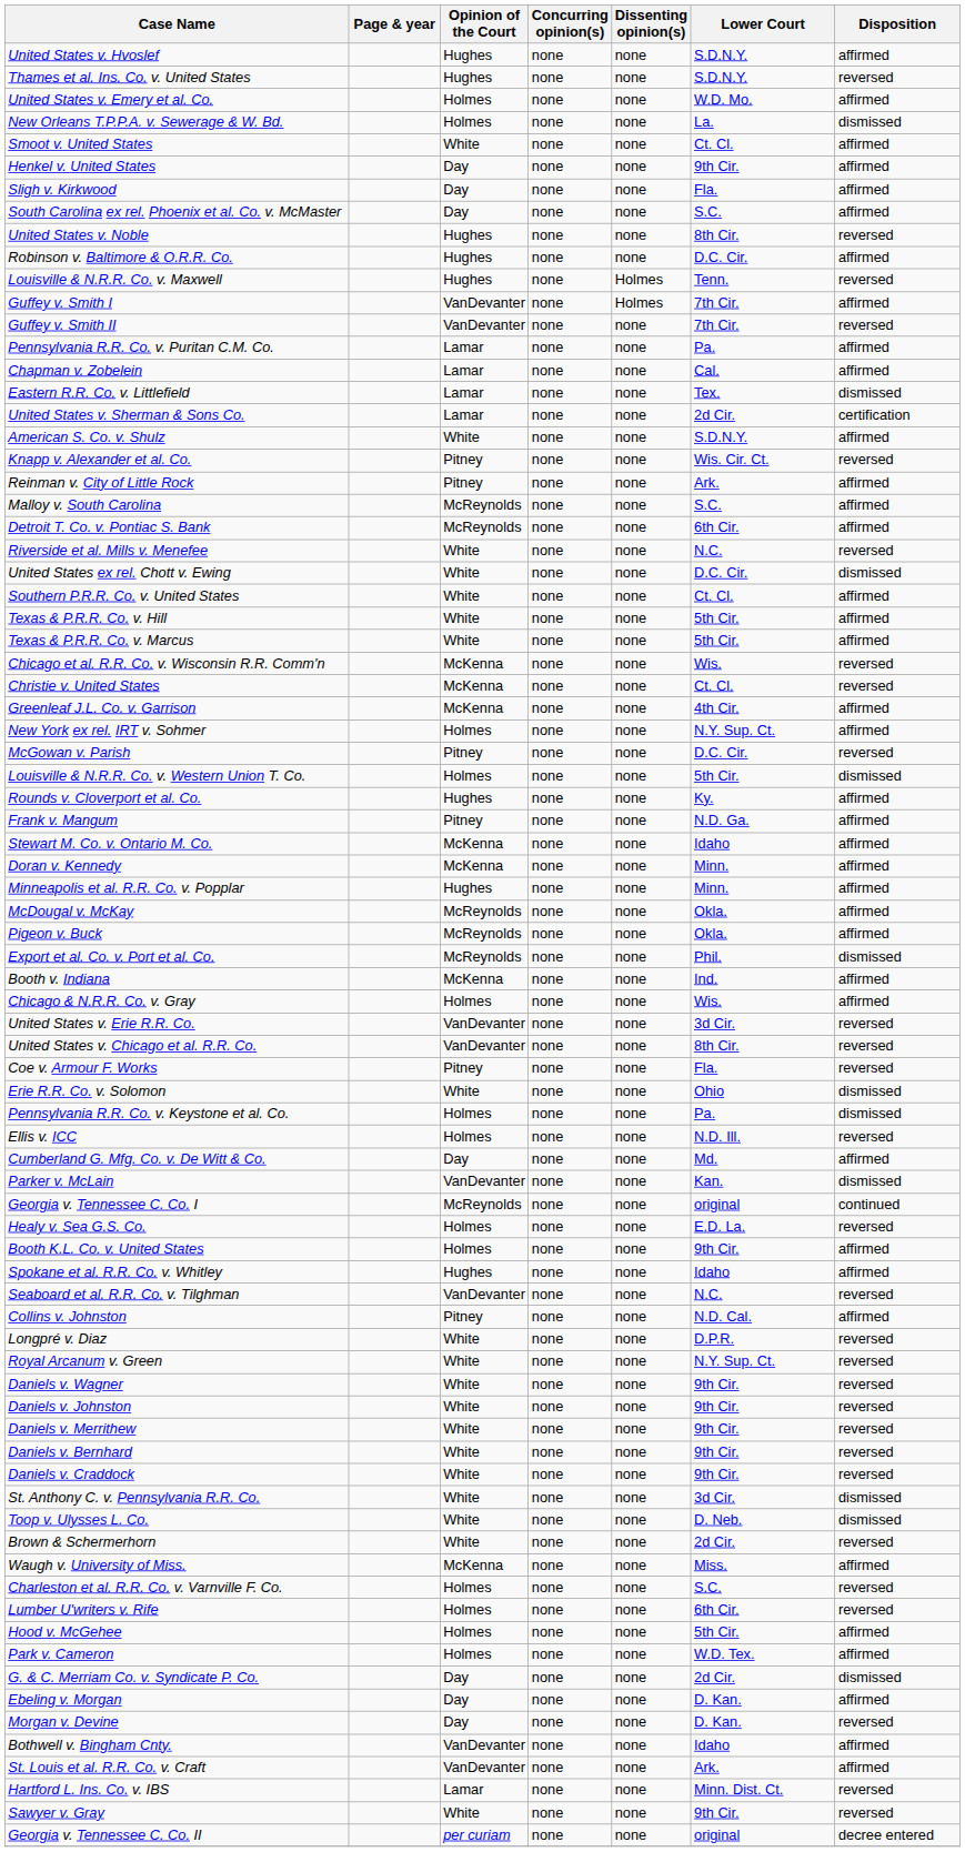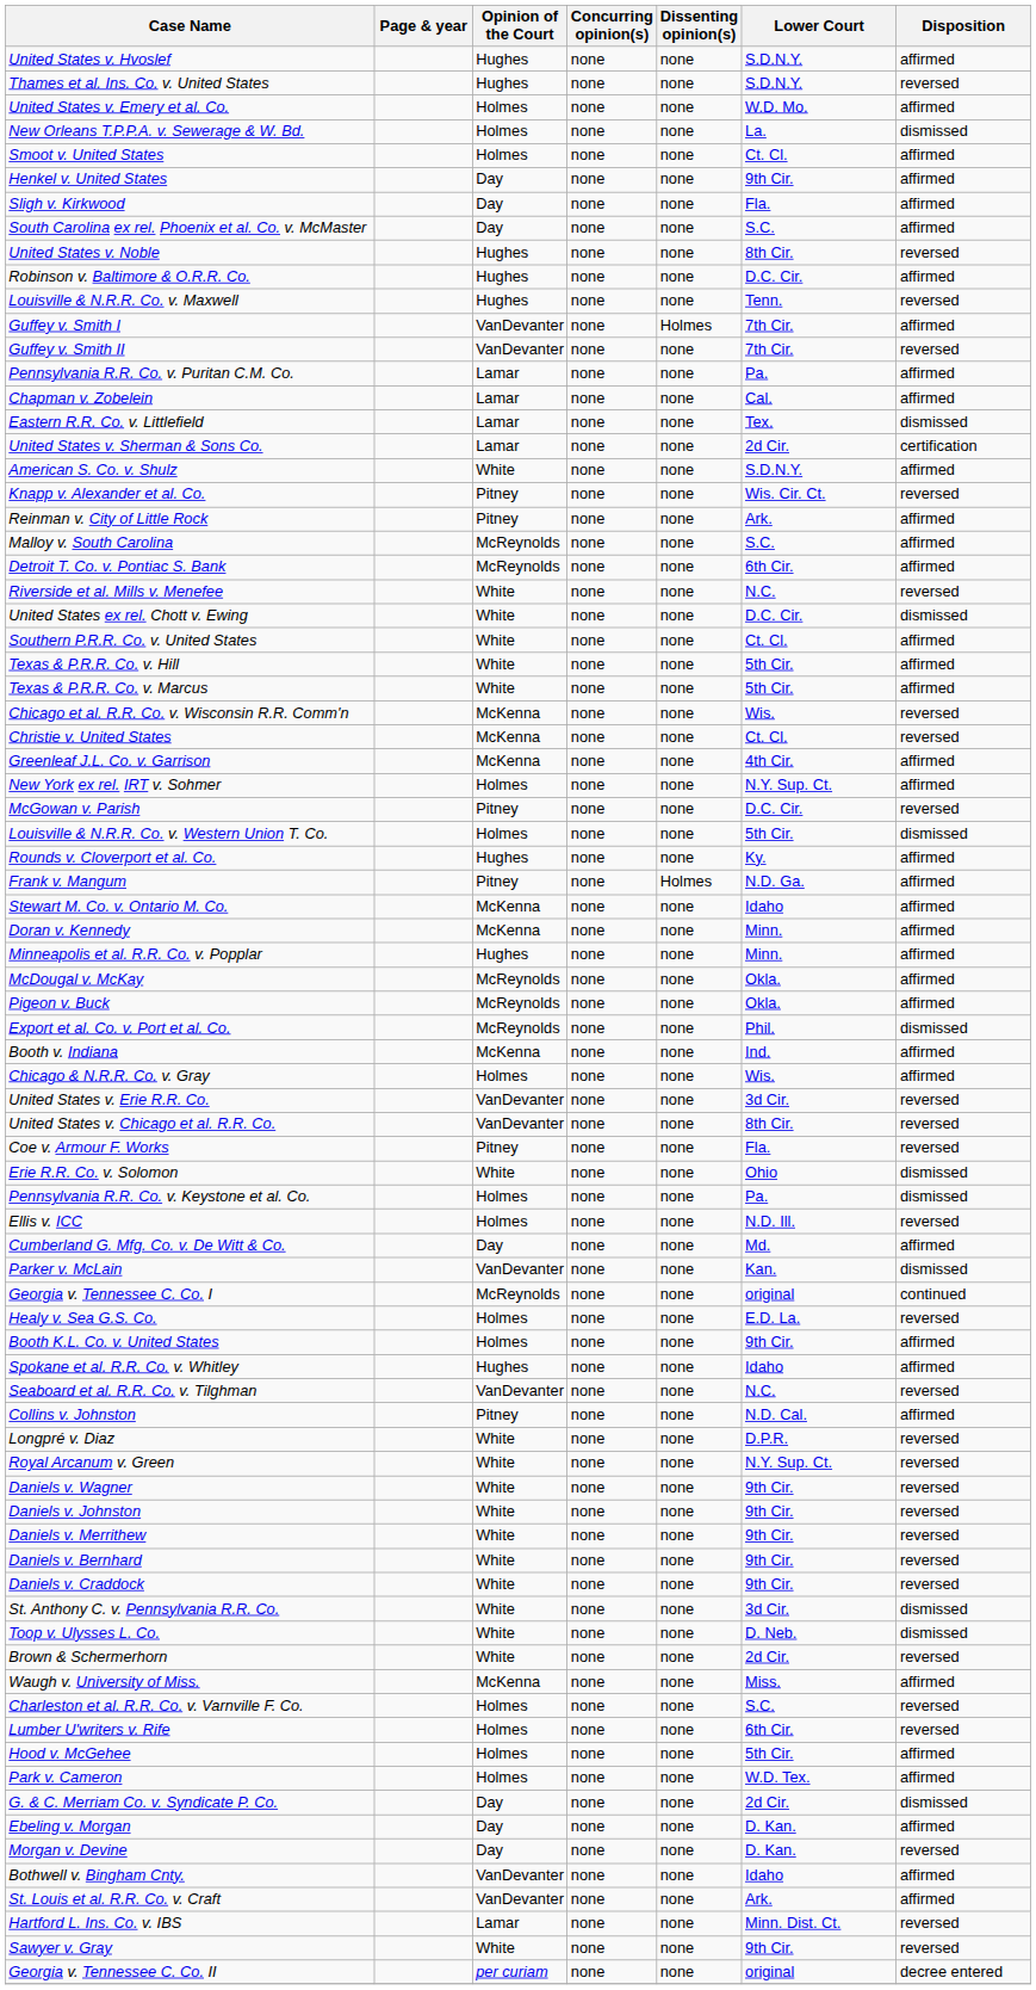 <table class="wikitable sortable">
 <tr>
 <th scope="col" style="width: 380px;">Case Name</th>
 <th scope="col" style="width: 95px;">Page & year</th>
 <th scope="col" style="width: 10px;">Opinion of the Court</th>
 <th scope="col" style="width: 10px;">Concurring opinion(s)</th>
 <th scope="col" style="width: 10px;">Dissenting opinion(s)</th>
 <th scope="col" style="width: 155px;">Lower Court</th>
 <th scope="col" style="width: 133px;">Disposition</th>
 </tr>
 <tr>
 <td><em><a href='#'>United States v. Hvoslef</a></em></td>
 <td align="right"></td>
 <td>Hughes</td>
 <td>none</td>
 <td>none</td>
 <td><a href='#'>S.D.N.Y.</a></td>
 <td>affirmed</td>
 </tr>
 <tr>
 <td><em><a href='#'>Thames et al. Ins. Co.</a> v. United States</em></td>
 <td align="right"></td>
 <td>Hughes</td>
 <td>none</td>
 <td>none</td>
 <td><a href='#'>S.D.N.Y.</a></td>
 <td>reversed</td>
 </tr>
 <tr>
 <td><em><a href='#'>United States v. Emery et al. Co.</a></em></td>
 <td align="right"></td>
 <td>Holmes</td>
 <td>none</td>
 <td>none</td>
 <td><a href='#'>W.D. Mo.</a></td>
 <td>affirmed</td>
 </tr>
 <tr>
 <td><em><a href='#'>New Orleans T.P.P.A. v. Sewerage & W. Bd.</a></em></td>
 <td align="right"></td>
 <td>Holmes</td>
 <td>none</td>
 <td>none</td>
 <td><a href='#'>La.</a></td>
 <td>dismissed</td>
 </tr>
 <tr>
 <td><em><a href='#'>Smoot v. United States</a></em></td>
 <td align="right"></td>
-<td>White</td>
+<td>Holmes</td>
 <td>none</td>
 <td>none</td>
 <td><a href='#'>Ct. Cl.</a></td>
 <td>affirmed</td>
 </tr>
 <tr>
 <td><em><a href='#'>Henkel v. United States</a></em></td>
 <td align="right"></td>
 <td>Day</td>
 <td>none</td>
 <td>none</td>
 <td><a href='#'>9th Cir.</a></td>
 <td>affirmed</td>
 </tr>
 <tr>
 <td><em><a href='#'>Sligh v. Kirkwood</a></em></td>
 <td align="right"></td>
 <td>Day</td>
 <td>none</td>
 <td>none</td>
 <td><a href='#'>Fla.</a></td>
 <td>affirmed</td>
 </tr>
 <tr>
 <td><em><a href='#'>South Carolina</a> <a href='#'>ex rel.</a> <a href='#'>Phoenix et al. Co.</a> v. McMaster</em></td>
 <td align="right"></td>
 <td>Day</td>
 <td>none</td>
 <td>none</td>
 <td><a href='#'>S.C.</a></td>
 <td>affirmed</td>
 </tr>
 <tr>
 <td><em><a href='#'>United States v. Noble</a></em></td>
 <td align="right"></td>
 <td>Hughes</td>
 <td>none</td>
 <td>none</td>
 <td><a href='#'>8th Cir.</a></td>
 <td>reversed</td>
 </tr>
 <tr>
 <td><em>Robinson v. <a href='#'>Baltimore & O.R.R. Co.</a></em></td>
 <td align="right"></td>
 <td>Hughes</td>
 <td>none</td>
 <td>none</td>
 <td><a href='#'>D.C. Cir.</a></td>
 <td>affirmed</td>
 </tr>
 <tr>
 <td><em><a href='#'>Louisville & N.R.R. Co.</a> v. Maxwell</em></td>
 <td align="right"></td>
 <td>Hughes</td>
 <td>none</td>
-<td>Holmes</td>
+<td>none</td>
 <td><a href='#'>Tenn.</a></td>
 <td>reversed</td>
 </tr>
 <tr>
 <td><em><a href='#'>Guffey v. Smith I</a></em></td>
 <td align="right"></td>
 <td>VanDevanter</td>
 <td>none</td>
 <td>Holmes</td>
 <td><a href='#'>7th Cir.</a></td>
 <td>affirmed</td>
 </tr>
 <tr>
 <td><em><a href='#'>Guffey v. Smith II</a></em></td>
 <td align="right"></td>
 <td>VanDevanter</td>
 <td>none</td>
 <td>none</td>
 <td><a href='#'>7th Cir.</a></td>
 <td>reversed</td>
 </tr>
 <tr>
 <td><em><a href='#'>Pennsylvania R.R. Co.</a> v. Puritan C.M. Co.</em></td>
 <td align="right"></td>
 <td>Lamar</td>
 <td>none</td>
 <td>none</td>
 <td><a href='#'>Pa.</a></td>
 <td>affirmed</td>
 </tr>
 <tr>
 <td><em><a href='#'>Chapman v. Zobelein</a></em></td>
 <td align="right"></td>
 <td>Lamar</td>
 <td>none</td>
 <td>none</td>
 <td><a href='#'>Cal.</a></td>
 <td>affirmed</td>
 </tr>
 <tr>
 <td><em><a href='#'>Eastern R.R. Co.</a> v. Littlefield</em></td>
 <td align="right"></td>
 <td>Lamar</td>
 <td>none</td>
 <td>none</td>
 <td><a href='#'>Tex.</a></td>
 <td>dismissed</td>
 </tr>
 <tr>
 <td><em><a href='#'>United States v. Sherman & Sons Co.</a></em></td>
 <td align="right"></td>
 <td>Lamar</td>
 <td>none</td>
 <td>none</td>
 <td><a href='#'>2d Cir.</a></td>
 <td>certification</td>
 </tr>
 <tr>
 <td><em><a href='#'>American S. Co. v. Shulz</a></em></td>
 <td align="right"></td>
 <td>White</td>
 <td>none</td>
 <td>none</td>
 <td><a href='#'>S.D.N.Y.</a></td>
 <td>affirmed</td>
 </tr>
 <tr>
 <td><em><a href='#'>Knapp v. Alexander et al. Co.</a></em></td>
 <td align="right"></td>
 <td>Pitney</td>
 <td>none</td>
 <td>none</td>
 <td><a href='#'>Wis. Cir. Ct.</a></td>
 <td>reversed</td>
 </tr>
 <tr>
 <td><em>Reinman v. <a href='#'>City of Little Rock</a></em></td>
 <td align="right"></td>
 <td>Pitney</td>
 <td>none</td>
 <td>none</td>
 <td><a href='#'>Ark.</a></td>
 <td>affirmed</td>
 </tr>
 <tr>
 <td><em>Malloy v. <a href='#'>South Carolina</a></em></td>
 <td align="right"></td>
 <td>McReynolds</td>
 <td>none</td>
 <td>none</td>
 <td><a href='#'>S.C.</a></td>
 <td>affirmed</td>
 </tr>
 <tr>
 <td><em><a href='#'>Detroit T. Co. v. Pontiac S. Bank</a></em></td>
 <td align="right"></td>
 <td>McReynolds</td>
 <td>none</td>
 <td>none</td>
 <td><a href='#'>6th Cir.</a></td>
 <td>affirmed</td>
 </tr>
 <tr>
 <td><em><a href='#'>Riverside et al. Mills v. Menefee</a></em></td>
 <td align="right"></td>
 <td>White</td>
 <td>none</td>
 <td>none</td>
 <td><a href='#'>N.C.</a></td>
 <td>reversed</td>
 </tr>
 <tr>
 <td><em>United States <a href='#'>ex rel.</a> Chott v. Ewing</em></td>
 <td align="right"></td>
 <td>White</td>
 <td>none</td>
 <td>none</td>
 <td><a href='#'>D.C. Cir.</a></td>
 <td>dismissed</td>
 </tr>
 <tr>
 <td><em><a href='#'>Southern P.R.R. Co.</a> v. United States</em></td>
 <td align="right"></td>
 <td>White</td>
 <td>none</td>
 <td>none</td>
 <td><a href='#'>Ct. Cl.</a></td>
 <td>affirmed</td>
 </tr>
 <tr>
 <td><em><a href='#'>Texas & P.R.R. Co.</a> v. Hill</em></td>
 <td align="right"></td>
 <td>White</td>
 <td>none</td>
 <td>none</td>
 <td><a href='#'>5th Cir.</a></td>
 <td>affirmed</td>
 </tr>
 <tr>
 <td><em><a href='#'>Texas & P.R.R. Co.</a> v. Marcus</em></td>
 <td align="right"></td>
 <td>White</td>
 <td>none</td>
 <td>none</td>
 <td><a href='#'>5th Cir.</a></td>
 <td>affirmed</td>
 </tr>
 <tr>
 <td><em><a href='#'>Chicago et al. R.R. Co.</a> v. Wisconsin R.R. Comm'n</em></td>
 <td align="right"></td>
 <td>McKenna</td>
 <td>none</td>
 <td>none</td>
 <td><a href='#'>Wis.</a></td>
 <td>reversed</td>
 </tr>
 <tr>
 <td><em><a href='#'>Christie v. United States</a></em></td>
 <td align="right"></td>
 <td>McKenna</td>
 <td>none</td>
 <td>none</td>
 <td><a href='#'>Ct. Cl.</a></td>
 <td>reversed</td>
 </tr>
 <tr>
 <td><em><a href='#'>Greenleaf J.L. Co. v. Garrison</a></em></td>
 <td align="right"></td>
 <td>McKenna</td>
 <td>none</td>
 <td>none</td>
 <td><a href='#'>4th Cir.</a></td>
 <td>affirmed</td>
 </tr>
 <tr>
 <td><em><a href='#'>New York</a> <a href='#'>ex rel.</a> <a href='#'>IRT</a> v. Sohmer</em></td>
 <td align="right"></td>
 <td>Holmes</td>
 <td>none</td>
 <td>none</td>
 <td><a href='#'>N.Y. Sup. Ct.</a></td>
 <td>affirmed</td>
 </tr>
 <tr>
 <td><em><a href='#'>McGowan v. Parish</a></em></td>
 <td align="right"></td>
 <td>Pitney</td>
 <td>none</td>
 <td>none</td>
 <td><a href='#'>D.C. Cir.</a></td>
 <td>reversed</td>
 </tr>
 <tr>
 <td><em><a href='#'>Louisville & N.R.R. Co.</a> v. <a href='#'>Western Union</a> T. Co.</em></td>
 <td align="right"></td>
 <td>Holmes</td>
 <td>none</td>
 <td>none</td>
 <td><a href='#'>5th Cir.</a></td>
 <td>dismissed</td>
 </tr>
 <tr>
 <td><em><a href='#'>Rounds v. Cloverport et al. Co.</a></em></td>
 <td align="right"></td>
 <td>Hughes</td>
 <td>none</td>
 <td>none</td>
 <td><a href='#'>Ky.</a></td>
 <td>affirmed</td>
 </tr>
 <tr>
 <td><em><a href='#'>Frank v. Mangum</a></em></td>
 <td align="right"></td>
 <td>Pitney</td>
 <td>none</td>
-<td>none</td>
+<td>Holmes</td>
 <td><a href='#'>N.D. Ga.</a></td>
 <td>affirmed</td>
 </tr>
 <tr>
 <td><em><a href='#'>Stewart M. Co. v. Ontario M. Co.</a></em></td>
 <td align="right"></td>
 <td>McKenna</td>
 <td>none</td>
 <td>none</td>
 <td><a href='#'>Idaho</a></td>
 <td>affirmed</td>
 </tr>
 <tr>
 <td><em><a href='#'>Doran v. Kennedy</a></em></td>
 <td align="right"></td>
 <td>McKenna</td>
 <td>none</td>
 <td>none</td>
 <td><a href='#'>Minn.</a></td>
 <td>affirmed</td>
 </tr>
 <tr>
 <td><em><a href='#'>Minneapolis et al. R.R. Co.</a> v. Popplar</em></td>
 <td align="right"></td>
 <td>Hughes</td>
 <td>none</td>
 <td>none</td>
 <td><a href='#'>Minn.</a></td>
 <td>affirmed</td>
 </tr>
 <tr>
 <td><em><a href='#'>McDougal v. McKay</a></em></td>
 <td align="right"></td>
 <td>McReynolds</td>
 <td>none</td>
 <td>none</td>
 <td><a href='#'>Okla.</a></td>
 <td>affirmed</td>
 </tr>
 <tr>
 <td><em><a href='#'>Pigeon v. Buck</a></em></td>
 <td align="right"></td>
 <td>McReynolds</td>
 <td>none</td>
 <td>none</td>
 <td><a href='#'>Okla.</a></td>
 <td>affirmed</td>
 </tr>
 <tr>
 <td><em><a href='#'>Export et al. Co. v. Port et al. Co.</a></em></td>
 <td align="right"></td>
 <td>McReynolds</td>
 <td>none</td>
 <td>none</td>
 <td><a href='#'>Phil.</a></td>
 <td>dismissed</td>
 </tr>
 <tr>
 <td><em>Booth v. <a href='#'>Indiana</a></em></td>
 <td align="right"></td>
 <td>McKenna</td>
 <td>none</td>
 <td>none</td>
 <td><a href='#'>Ind.</a></td>
 <td>affirmed</td>
 </tr>
 <tr>
 <td><em><a href='#'>Chicago & N.R.R. Co.</a> v. Gray</em></td>
 <td align="right"></td>
 <td>Holmes</td>
 <td>none</td>
 <td>none</td>
 <td><a href='#'>Wis.</a></td>
 <td>affirmed</td>
 </tr>
 <tr>
 <td><em>United States v. <a href='#'>Erie R.R. Co.</a></em></td>
 <td align="right"></td>
 <td>VanDevanter</td>
 <td>none</td>
 <td>none</td>
 <td><a href='#'>3d Cir.</a></td>
 <td>reversed</td>
 </tr>
 <tr>
 <td><em>United States v. <a href='#'>Chicago et al. R.R. Co.</a></em></td>
 <td align="right"></td>
 <td>VanDevanter</td>
 <td>none</td>
 <td>none</td>
 <td><a href='#'>8th Cir.</a></td>
 <td>reversed</td>
 </tr>
 <tr>
 <td><em>Coe v. <a href='#'>Armour F. Works</a></em></td>
 <td align="right"></td>
 <td>Pitney</td>
 <td>none</td>
 <td>none</td>
 <td><a href='#'>Fla.</a></td>
 <td>reversed</td>
 </tr>
 <tr>
 <td><em><a href='#'>Erie R.R. Co.</a> v. Solomon</em></td>
 <td align="right"></td>
 <td>White</td>
 <td>none</td>
 <td>none</td>
 <td><a href='#'>Ohio</a></td>
 <td>dismissed</td>
 </tr>
 <tr>
 <td><em><a href='#'>Pennsylvania R.R. Co.</a> v. Keystone et al. Co.</em></td>
 <td align="right"></td>
 <td>Holmes</td>
 <td>none</td>
 <td>none</td>
 <td><a href='#'>Pa.</a></td>
 <td>dismissed</td>
 </tr>
 <tr>
 <td><em>Ellis v. <a href='#'>ICC</a></em></td>
 <td align="right"></td>
 <td>Holmes</td>
 <td>none</td>
 <td>none</td>
 <td><a href='#'>N.D. Ill.</a></td>
 <td>reversed</td>
 </tr>
 <tr>
 <td><em><a href='#'>Cumberland G. Mfg. Co. v. De Witt & Co.</a></em></td>
 <td align="right"></td>
 <td>Day</td>
 <td>none</td>
 <td>none</td>
 <td><a href='#'>Md.</a></td>
 <td>affirmed</td>
 </tr>
 <tr>
 <td><em><a href='#'>Parker v. McLain</a></em></td>
 <td align="right"></td>
 <td>VanDevanter</td>
 <td>none</td>
 <td>none</td>
 <td><a href='#'>Kan.</a></td>
 <td>dismissed</td>
 </tr>
 <tr>
 <td><em><a href='#'>Georgia</a> v. <a href='#'>Tennessee C. Co.</a> I</em></td>
 <td align="right"></td>
 <td>McReynolds</td>
 <td>none</td>
 <td>none</td>
 <td><a href='#'>original</a></td>
 <td>continued</td>
 </tr>
 <tr>
 <td><em><a href='#'>Healy v. Sea G.S. Co.</a></em></td>
 <td align="right"></td>
 <td>Holmes</td>
 <td>none</td>
 <td>none</td>
 <td><a href='#'>E.D. La.</a></td>
 <td>reversed</td>
 </tr>
 <tr>
 <td><em><a href='#'>Booth K.L. Co. v. United States</a></em></td>
 <td align="right"></td>
 <td>Holmes</td>
 <td>none</td>
 <td>none</td>
 <td><a href='#'>9th Cir.</a></td>
 <td>affirmed</td>
 </tr>
 <tr>
 <td><em><a href='#'>Spokane et al. R.R. Co.</a> v. Whitley</em></td>
 <td align="right"></td>
 <td>Hughes</td>
 <td>none</td>
 <td>none</td>
 <td><a href='#'>Idaho</a></td>
 <td>affirmed</td>
 </tr>
 <tr>
 <td><em><a href='#'>Seaboard et al. R.R. Co.</a> v. Tilghman</em></td>
 <td align="right"></td>
 <td>VanDevanter</td>
 <td>none</td>
 <td>none</td>
 <td><a href='#'>N.C.</a></td>
 <td>reversed</td>
 </tr>
 <tr>
 <td><em><a href='#'>Collins v. Johnston</a></em></td>
 <td align="right"></td>
 <td>Pitney</td>
 <td>none</td>
 <td>none</td>
 <td><a href='#'>N.D. Cal.</a></td>
 <td>affirmed</td>
 </tr>
 <tr>
 <td><em>Longpré v. Diaz</em></td>
 <td align="right"></td>
 <td>White</td>
 <td>none</td>
 <td>none</td>
 <td><a href='#'>D.P.R.</a></td>
 <td>reversed</td>
 </tr>
 <tr>
 <td><em><a href='#'>Royal Arcanum</a> v. Green</em></td>
 <td align="right"></td>
 <td>White</td>
 <td>none</td>
 <td>none</td>
 <td><a href='#'>N.Y. Sup. Ct.</a></td>
 <td>reversed</td>
 </tr>
 <tr>
 <td><em><a href='#'>Daniels v. Wagner</a></em></td>
 <td align="right"></td>
 <td>White</td>
 <td>none</td>
 <td>none</td>
 <td><a href='#'>9th Cir.</a></td>
 <td>reversed</td>
 </tr>
 <tr>
 <td><em><a href='#'>Daniels v. Johnston</a></em></td>
 <td align="right"></td>
 <td>White</td>
 <td>none</td>
 <td>none</td>
 <td><a href='#'>9th Cir.</a></td>
 <td>reversed</td>
 </tr>
 <tr>
 <td><em><a href='#'>Daniels v. Merrithew</a></em></td>
 <td align="right"></td>
 <td>White</td>
 <td>none</td>
 <td>none</td>
 <td><a href='#'>9th Cir.</a></td>
 <td>reversed</td>
 </tr>
 <tr>
 <td><em><a href='#'>Daniels v. Bernhard</a></em></td>
 <td align="right"></td>
 <td>White</td>
 <td>none</td>
 <td>none</td>
 <td><a href='#'>9th Cir.</a></td>
 <td>reversed</td>
 </tr>
 <tr>
 <td><em><a href='#'>Daniels v. Craddock</a></em></td>
 <td align="right"></td>
 <td>White</td>
 <td>none</td>
 <td>none</td>
 <td><a href='#'>9th Cir.</a></td>
 <td>reversed</td>
 </tr>
 <tr>
 <td><em>St. Anthony C. v. <a href='#'>Pennsylvania R.R. Co.</a></em></td>
 <td align="right"></td>
 <td>White</td>
 <td>none</td>
 <td>none</td>
 <td><a href='#'>3d Cir.</a></td>
 <td>dismissed</td>
 </tr>
 <tr>
 <td><em><a href='#'>Toop v. Ulysses L. Co.</a></em></td>
 <td align="right"></td>
 <td>White</td>
 <td>none</td>
 <td>none</td>
 <td><a href='#'>D. Neb.</a></td>
 <td>dismissed</td>
 </tr>
 <tr>
 <td><em>Brown & Schermerhorn</em></td>
 <td align="right"></td>
 <td>White</td>
 <td>none</td>
 <td>none</td>
 <td><a href='#'>2d Cir.</a></td>
 <td>reversed</td>
 </tr>
 <tr>
 <td><em>Waugh v. <a href='#'>University of Miss.</a></em></td>
 <td align="right"></td>
 <td>McKenna</td>
 <td>none</td>
 <td>none</td>
 <td><a href='#'>Miss.</a></td>
 <td>affirmed</td>
 </tr>
 <tr>
 <td><em><a href='#'>Charleston et al. R.R. Co.</a> v. Varnville F. Co.</em></td>
 <td align="right"></td>
 <td>Holmes</td>
 <td>none</td>
 <td>none</td>
 <td><a href='#'>S.C.</a></td>
 <td>reversed</td>
 </tr>
 <tr>
 <td><em><a href='#'>Lumber U'writers v. Rife</a></em></td>
 <td align="right"></td>
 <td>Holmes</td>
 <td>none</td>
 <td>none</td>
 <td><a href='#'>6th Cir.</a></td>
 <td>reversed</td>
 </tr>
 <tr>
 <td><em><a href='#'>Hood v. McGehee</a></em></td>
 <td align="right"></td>
 <td>Holmes</td>
 <td>none</td>
 <td>none</td>
 <td><a href='#'>5th Cir.</a></td>
 <td>affirmed</td>
 </tr>
 <tr>
 <td><em><a href='#'>Park v. Cameron</a></em></td>
 <td align="right"></td>
 <td>Holmes</td>
 <td>none</td>
 <td>none</td>
 <td><a href='#'>W.D. Tex.</a></td>
 <td>affirmed</td>
 </tr>
 <tr>
 <td><em><a href='#'>G. & C. Merriam Co. v. Syndicate P. Co.</a></em></td>
 <td align="right"></td>
 <td>Day</td>
 <td>none</td>
 <td>none</td>
 <td><a href='#'>2d Cir.</a></td>
 <td>dismissed</td>
 </tr>
 <tr>
 <td><em><a href='#'>Ebeling v. Morgan</a></em></td>
 <td align="right"></td>
 <td>Day</td>
 <td>none</td>
 <td>none</td>
 <td><a href='#'>D. Kan.</a></td>
 <td>affirmed</td>
 </tr>
 <tr>
 <td><em><a href='#'>Morgan v. Devine</a></em></td>
 <td align="right"></td>
 <td>Day</td>
 <td>none</td>
 <td>none</td>
 <td><a href='#'>D. Kan.</a></td>
 <td>reversed</td>
 </tr>
 <tr>
 <td><em>Bothwell v. <a href='#'>Bingham Cnty.</a></em></td>
 <td align="right"></td>
 <td>VanDevanter</td>
 <td>none</td>
 <td>none</td>
 <td><a href='#'>Idaho</a></td>
 <td>affirmed</td>
 </tr>
 <tr>
 <td><em><a href='#'>St. Louis et al. R.R. Co.</a> v. Craft</em></td>
 <td align="right"></td>
 <td>VanDevanter</td>
 <td>none</td>
 <td>none</td>
 <td><a href='#'>Ark.</a></td>
 <td>affirmed</td>
 </tr>
 <tr>
 <td><em><a href='#'>Hartford L. Ins. Co.</a> v. IBS</em></td>
 <td align="right"></td>
 <td>Lamar</td>
 <td>none</td>
 <td>none</td>
 <td><a href='#'>Minn. Dist. Ct.</a></td>
 <td>reversed</td>
 </tr>
 <tr>
 <td><em><a href='#'>Sawyer v. Gray</a></em></td>
 <td align="right"></td>
 <td>White</td>
 <td>none</td>
 <td>none</td>
 <td><a href='#'>9th Cir.</a></td>
 <td>reversed</td>
 </tr>
 <tr>
 <td><em><a href='#'>Georgia</a> v. <a href='#'>Tennessee C. Co.</a> II</em></td>
 <td align="right"></td>
 <td><em><a href='#'>per curiam</a></em></td>
 <td>none</td>
 <td>none</td>
 <td><a href='#'>original</a></td>
 <td>decree entered</td>
 </tr>
 <tr>
 </tr>
 </table>
